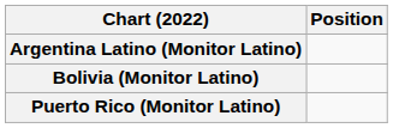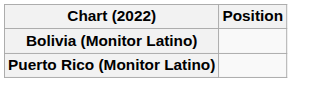 <table class="wikitable plainrowheaders sortable" style="text-align:center">
 <tr>
 <th scope="col">Chart (2022)</th>
 <th scope="col">Position</th>
-</tr>
-<tr>
-<th scope="row">Argentina Latino (Monitor Latino)</th>
-<td></td>
 </tr>
 <tr>
 <th scope="row">Bolivia (Monitor Latino)</th>
 <td></td>
 </tr>
 <tr>
 <th scope="row">Puerto Rico (Monitor Latino)</th>
 <td></td>
 </tr>
 </table>
